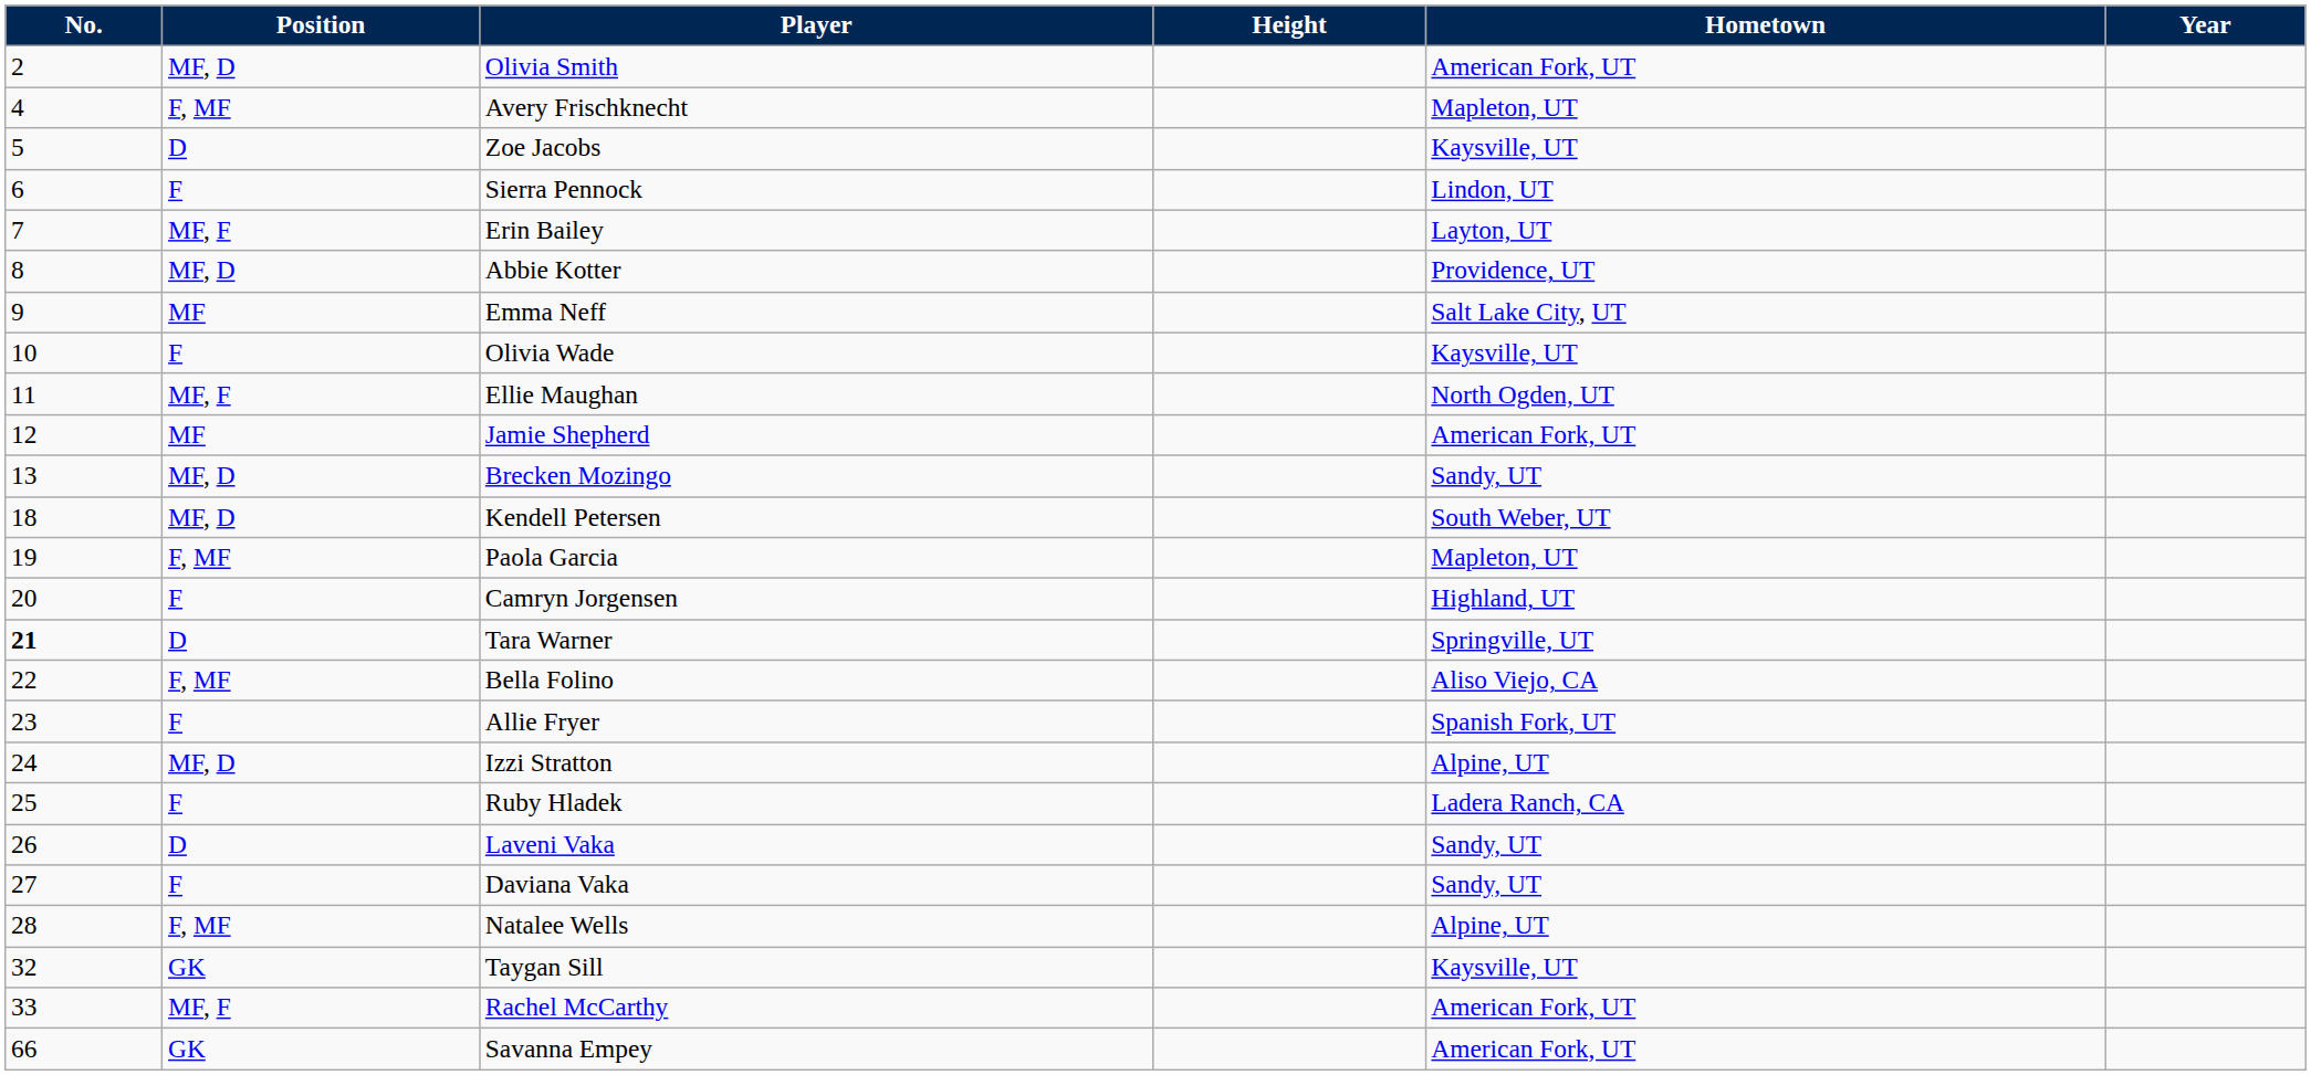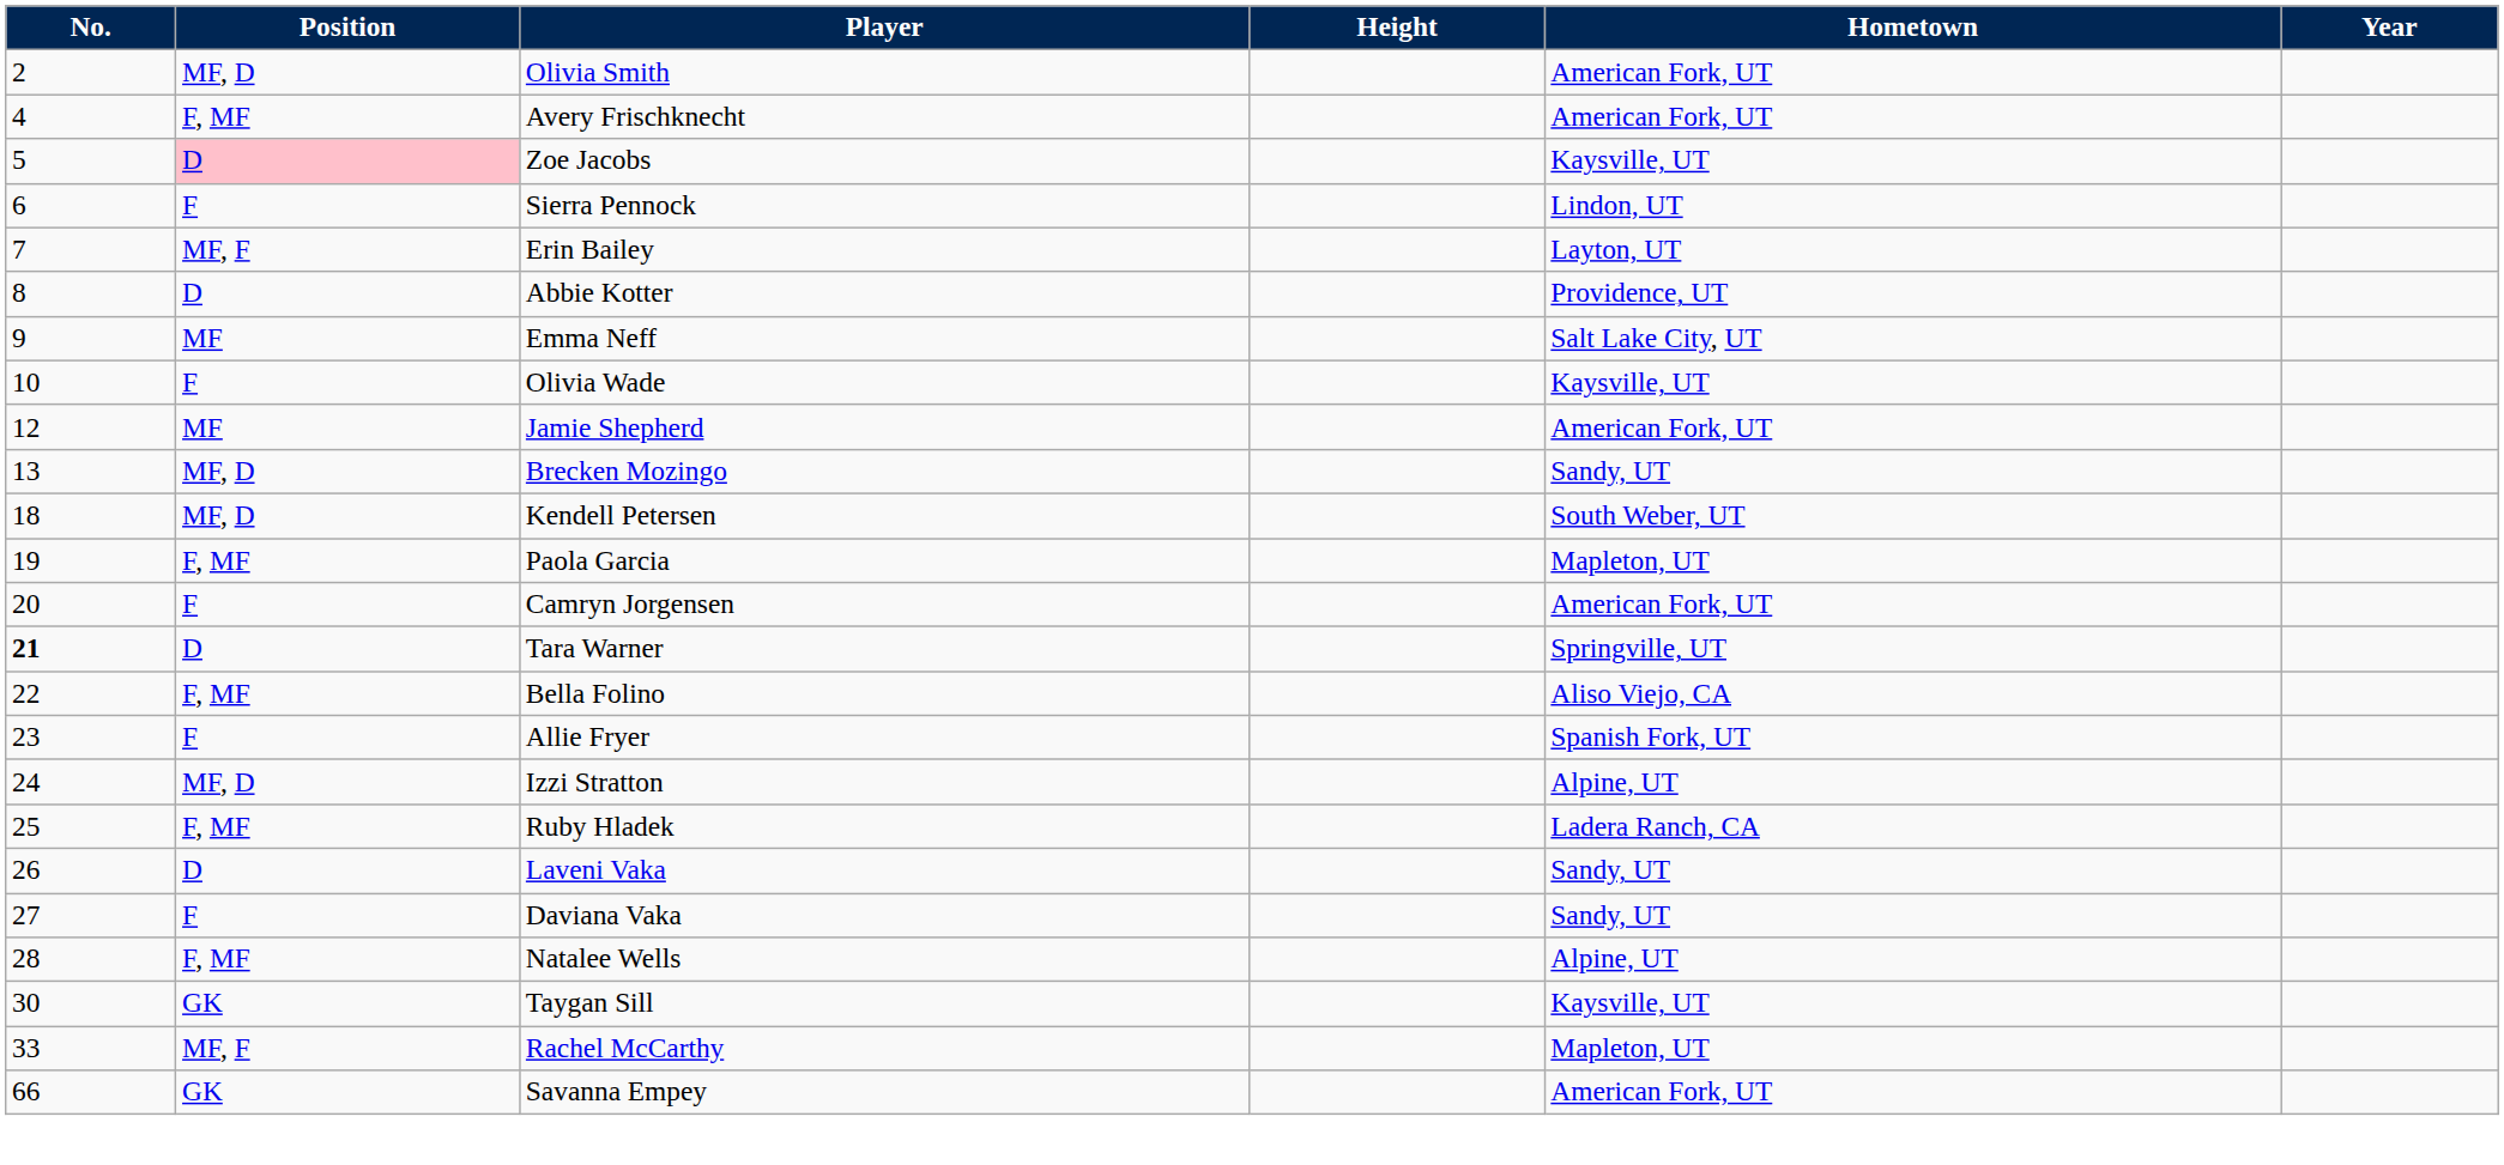 <table class="wikitable sortable" style="width:90%">
 <tr>
 <th style="background:#002654; color:white;" scope="col">No.</th>
 <th style="background:#002654; color:white;" scope="col">Position</th>
 <th style="background:#002654; color:white;" scope="col">Player</th>
 <th style="background:#002654; color:white;" scope="col">Height</th>
 <th style="background:#002654; color:white;" scope="col">Hometown</th>
 <th style="background:#002654; color:white;" scope="col">Year</th>
 </tr>
 <tr>
 <td>2</td>
 <td><a href='#'>MF</a>, <a href='#'>D</a></td>
 <td><a href='#'>Olivia Smith</a></td>
 <td></td>
 <td><a href='#'>American Fork, UT</a></td>
 <td></td>
 </tr>
 <tr>
 <td>4</td>
 <td><a href='#'>F</a>, <a href='#'>MF</a></td>
 <td>Avery Frischknecht</td>
 <td></td>
-<td><a href='#'>Mapleton, UT</a></td>
+<td><a href='#'>American Fork, UT</a></td>
 <td></td>
 </tr>
 <tr>
 <td>5</td>
-<td><a href='#'>D</a></td>
+<td style="background: pink;"><a href='#'>D</a></td>
 <td>Zoe Jacobs</td>
 <td></td>
 <td><a href='#'>Kaysville, UT</a></td>
 <td></td>
 </tr>
 <tr>
 <td>6</td>
 <td><a href='#'>F</a></td>
 <td>Sierra Pennock</td>
 <td></td>
 <td><a href='#'>Lindon, UT</a></td>
 <td></td>
 </tr>
 <tr>
 <td>7</td>
 <td><a href='#'>MF</a>, <a href='#'>F</a></td>
 <td>Erin Bailey</td>
 <td></td>
 <td><a href='#'>Layton, UT</a></td>
 <td></td>
 </tr>
 <tr>
 <td>8</td>
-<td><a href='#'>MF</a>, <a href='#'>D</a></td>
+<td><a href='#'>D</a></td>
 <td>Abbie Kotter</td>
 <td></td>
 <td><a href='#'>Providence, UT</a></td>
 <td></td>
 </tr>
 <tr>
 <td>9</td>
 <td><a href='#'>MF</a></td>
 <td>Emma Neff</td>
 <td></td>
 <td><a href='#'>Salt Lake City</a>, <a href='#'>UT</a></td>
 <td></td>
 </tr>
 <tr>
 <td>10</td>
 <td><a href='#'>F</a></td>
 <td>Olivia Wade</td>
 <td></td>
 <td><a href='#'>Kaysville, UT</a></td>
-<td></td>
-</tr>
-<tr>
-<td>11</td>
-<td><a href='#'>MF</a>, <a href='#'>F</a></td>
-<td>Ellie Maughan</td>
-<td></td>
-<td><a href='#'>North Ogden, UT</a></td>
 <td></td>
 </tr>
 <tr>
 <td>12</td>
 <td><a href='#'>MF</a></td>
 <td><a href='#'>Jamie Shepherd</a></td>
 <td></td>
 <td><a href='#'>American Fork, UT</a></td>
 <td></td>
 </tr>
 <tr>
 <td>13</td>
 <td><a href='#'>MF</a>, <a href='#'>D</a></td>
 <td><a href='#'>Brecken Mozingo</a></td>
 <td></td>
 <td><a href='#'>Sandy, UT</a></td>
 <td></td>
 </tr>
 <tr>
 <td>18</td>
 <td><a href='#'>MF</a>, <a href='#'>D</a></td>
 <td>Kendell Petersen</td>
 <td></td>
 <td><a href='#'>South Weber, UT</a></td>
 <td></td>
 </tr>
 <tr>
 <td>19</td>
 <td><a href='#'>F</a>, <a href='#'>MF</a></td>
 <td>Paola Garcia</td>
 <td></td>
 <td><a href='#'>Mapleton, UT</a></td>
 <td></td>
 </tr>
 <tr>
 <td>20</td>
 <td><a href='#'>F</a></td>
 <td>Camryn Jorgensen</td>
 <td></td>
-<td><a href='#'>Highland, UT</a></td>
+<td><a href='#'>American Fork, UT</a></td>
 <td></td>
 </tr>
 <tr>
 <td><strong>21</strong></td>
 <td><a href='#'>D</a></td>
 <td>Tara Warner</td>
 <td></td>
 <td><a href='#'>Springville, UT</a></td>
 <td></td>
 </tr>
 <tr>
 <td>22</td>
 <td><a href='#'>F</a>, <a href='#'>MF</a></td>
 <td>Bella Folino</td>
 <td></td>
 <td><a href='#'>Aliso Viejo, CA</a></td>
 <td></td>
 </tr>
 <tr>
 <td>23</td>
 <td><a href='#'>F</a></td>
 <td>Allie Fryer</td>
 <td></td>
 <td><a href='#'>Spanish Fork, UT</a></td>
 <td></td>
 </tr>
 <tr>
 <td>24</td>
 <td><a href='#'>MF</a>, <a href='#'>D</a></td>
 <td>Izzi Stratton</td>
 <td></td>
 <td><a href='#'>Alpine, UT</a></td>
 <td></td>
 </tr>
 <tr>
 <td>25</td>
-<td><a href='#'>F</a></td>
+<td><a href='#'>F</a>, <a href='#'>MF</a></td>
 <td>Ruby Hladek</td>
 <td></td>
 <td><a href='#'>Ladera Ranch, CA</a></td>
 <td></td>
 </tr>
 <tr>
 <td>26</td>
 <td><a href='#'>D</a></td>
 <td><a href='#'>Laveni Vaka</a></td>
 <td></td>
 <td><a href='#'>Sandy, UT</a></td>
 <td></td>
 </tr>
 <tr>
 <td>27</td>
 <td><a href='#'>F</a></td>
 <td>Daviana Vaka</td>
 <td></td>
 <td><a href='#'>Sandy, UT</a></td>
 <td></td>
 </tr>
 <tr>
 <td>28</td>
 <td><a href='#'>F</a>, <a href='#'>MF</a></td>
 <td>Natalee Wells</td>
 <td></td>
 <td><a href='#'>Alpine, UT</a></td>
 <td></td>
 </tr>
 <tr>
-<td>32</td>
+<td>30</td>
 <td><a href='#'>GK</a></td>
 <td>Taygan Sill</td>
 <td></td>
 <td><a href='#'>Kaysville, UT</a></td>
 <td></td>
 </tr>
 <tr>
 <td>33</td>
 <td><a href='#'>MF</a>, <a href='#'>F</a></td>
 <td><a href='#'>Rachel McCarthy</a></td>
 <td></td>
-<td><a href='#'>American Fork, UT</a></td>
+<td><a href='#'>Mapleton, UT</a></td>
 <td></td>
 </tr>
 <tr>
 <td>66</td>
 <td><a href='#'>GK</a></td>
 <td>Savanna Empey</td>
 <td></td>
 <td><a href='#'>American Fork, UT</a></td>
 <td></td>
 </tr>
 </table>
